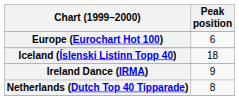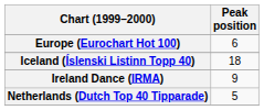 <table class="wikitable sortable plainrowheaders" style="text-align:center">
 <tr>
 <th>Chart (1999–2000)</th>
 <th>Peak<br>position</th>
 </tr>
 <tr>
 </tr>
 <tr>
 </tr>
 <tr>
 </tr>
 <tr>
 <th scope="row">Europe (<a href='#'>Eurochart Hot 100</a>)</th>
 <td>6</td>
 </tr>
 <tr>
 </tr>
 <tr>
 <th scope="row">Iceland (<a href='#'>Íslenski Listinn Topp 40</a>)</th>
 <td>18</td>
 </tr>
 <tr>
 </tr>
 <tr>
 <th scope="row">Ireland Dance (<a href='#'>IRMA</a>)</th>
 <td>9</td>
 </tr>
 <tr>
 <th scope="row">Netherlands (<a href='#'>Dutch Top 40 Tipparade</a>)</th>
-<td>8</td>
+<td>5</td>
 </tr>
 <tr>
 </tr>
 <tr>
 </tr>
 <tr>
 </tr>
 <tr>
 </tr>
 <tr>
 </tr>
 <tr>
 </tr>
 <tr>
 </tr>
 <tr>
 </tr>
 <tr>
 </tr>
 <tr>
 </tr>
 </table>
